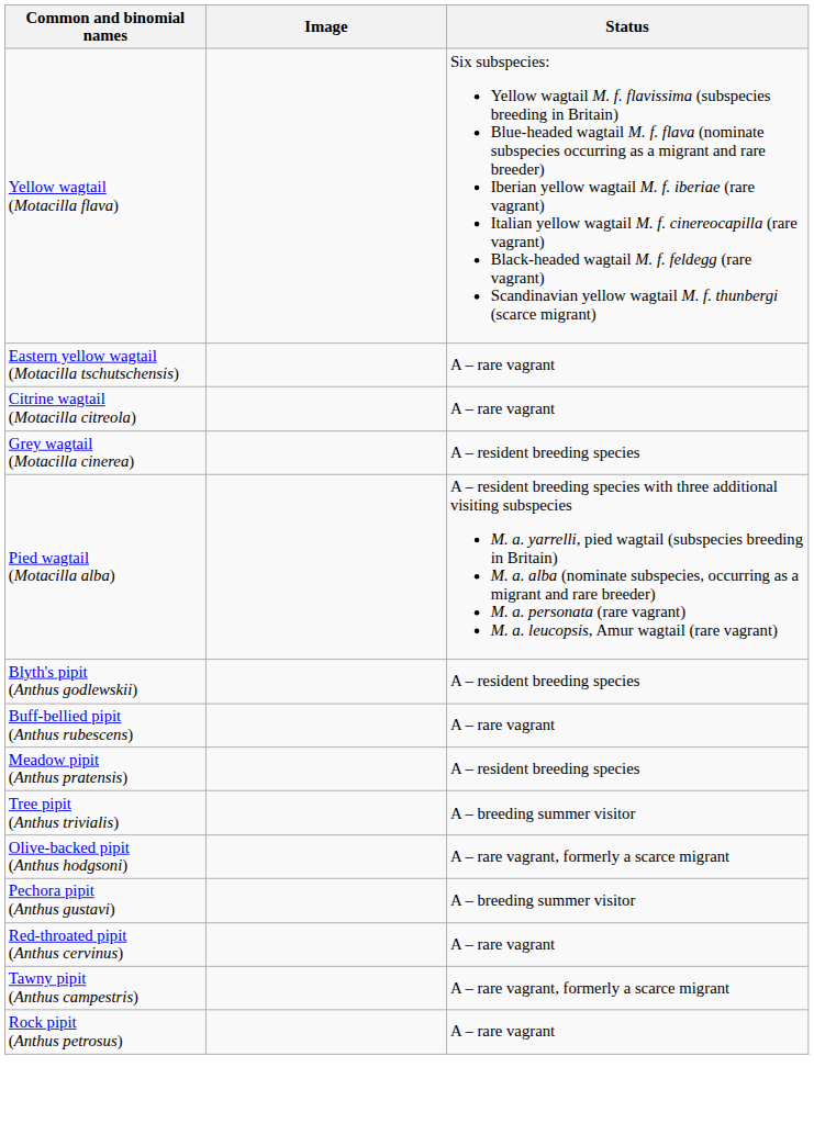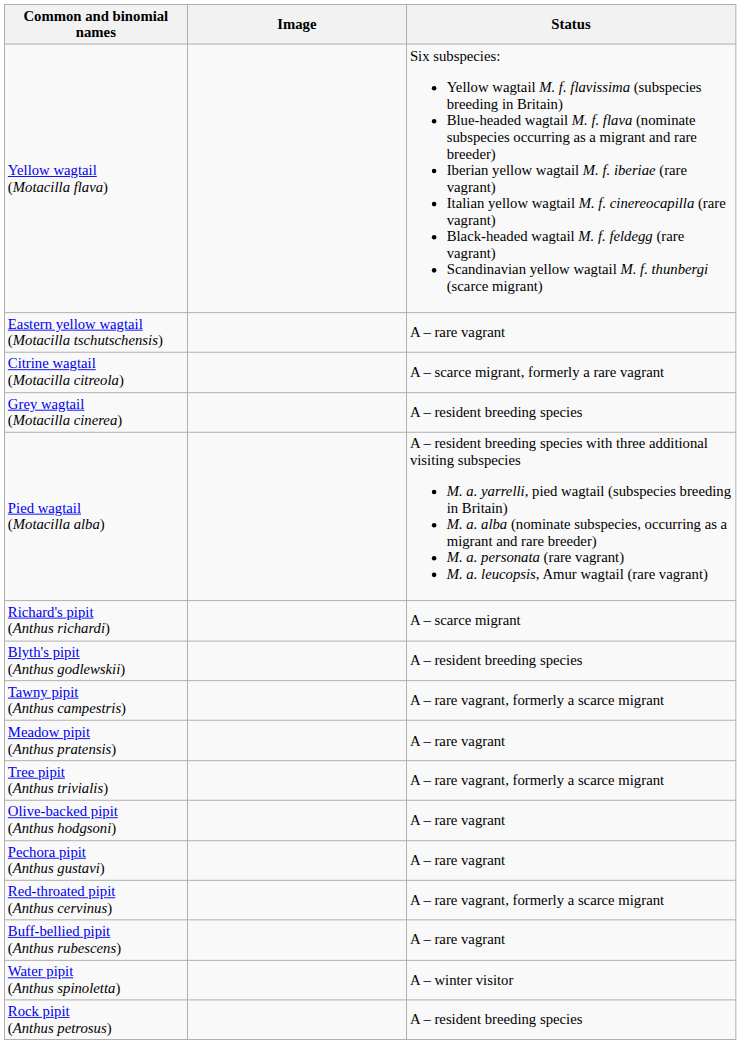 <table width=90% class="wikitable">
 <tr>
 <th width=25%>Common and binomial names</th>
 <th width=30%>Image</th>
 <th width=45%>Status</th>
 </tr>
 <tr>
 <td><a href='#'>Yellow wagtail</a><br>(<em>Motacilla flava</em>)</td>
 <td></td>
 <td>Six subspecies:<br><ul><li>Yellow wagtail <em>M. f. flavissima</em> (subspecies breeding in Britain)</li><li>Blue-headed wagtail <em>M. f. flava</em> (nominate subspecies occurring as a migrant and rare breeder)</li><li>Iberian yellow wagtail <em>M. f. iberiae</em> (rare vagrant)</li><li>Italian yellow wagtail <em>M. f. cinereocapilla</em> (rare vagrant)</li><li>Black-headed wagtail <em>M. f. feldegg</em> (rare vagrant)</li><li>Scandinavian yellow wagtail <em>M. f. thunbergi</em> (scarce migrant)</li></ul></td>
 </tr>
 <tr>
 <td><a href='#'>Eastern yellow wagtail</a><br>(<em>Motacilla tschutschensis</em>)</td>
 <td></td>
 <td>A – rare vagrant</td>
 </tr>
 <tr>
 <td><a href='#'>Citrine wagtail</a><br>(<em>Motacilla citreola</em>)</td>
 <td></td>
-<td>A – rare vagrant</td>
+<td>A – scarce migrant, formerly a rare vagrant</td>
 </tr>
 <tr>
 <td><a href='#'>Grey wagtail</a><br>(<em>Motacilla cinerea</em>)</td>
 <td></td>
 <td>A – resident breeding species</td>
 </tr>
 <tr>
 <td><a href='#'>Pied wagtail</a><br>(<em>Motacilla alba</em>)</td>
 <td></td>
 <td>A – resident breeding species with three additional visiting subspecies<br><ul><li><em>M. a. yarrelli</em>, pied wagtail (subspecies breeding in Britain)</li><li><em>M. a. alba</em> (nominate subspecies, occurring as a migrant and rare breeder)</li><li><em>M. a. personata</em> (rare vagrant)</li><li><em>M. a. leucopsis</em>, Amur wagtail (rare vagrant)</li></ul></td>
 </tr>
 <tr>
+<td><a href='#'>Richard's pipit</a><br>(<em>Anthus richardi</em>)</td>
+<td></td>
+<td>A – scarce migrant</td>
+</tr>
+<tr>
 <td><a href='#'>Blyth's pipit</a><br>(<em>Anthus godlewskii</em>)</td>
 <td></td>
 <td>A – resident breeding species</td>
+</tr>
+<tr>
+<td><a href='#'>Tawny pipit</a><br>(<em>Anthus campestris</em>)</td>
+<td></td>
+<td>A – rare vagrant, formerly a scarce migrant</td>
+</tr>
+<tr>
+<td><a href='#'>Meadow pipit</a><br>(<em>Anthus pratensis</em>)</td>
+<td></td>
+<td>A – rare vagrant</td>
+</tr>
+<tr>
+<td><a href='#'>Tree pipit</a><br>(<em>Anthus trivialis</em>)</td>
+<td></td>
+<td>A – rare vagrant, formerly a scarce migrant</td>
+</tr>
+<tr>
+<td><a href='#'>Olive-backed pipit</a><br>(<em>Anthus hodgsoni</em>)</td>
+<td></td>
+<td>A – rare vagrant</td>
+</tr>
+<tr>
+<td><a href='#'>Pechora pipit</a><br>(<em>Anthus gustavi</em>)</td>
+<td></td>
+<td>A – rare vagrant</td>
+</tr>
+<tr>
+<td><a href='#'>Red-throated pipit</a><br>(<em>Anthus cervinus</em>)</td>
+<td></td>
+<td>A – rare vagrant, formerly a scarce migrant</td>
 </tr>
 <tr>
 <td><a href='#'>Buff-bellied pipit</a><br>(<em>Anthus rubescens</em>)</td>
 <td></td>
 <td>A – rare vagrant</td>
 </tr>
 <tr>
-<td><a href='#'>Meadow pipit</a><br>(<em>Anthus pratensis</em>)</td>
+<td><a href='#'>Water pipit</a><br>(<em>Anthus spinoletta</em>)</td>
 <td></td>
-<td>A – resident breeding species</td>
-</tr>
-<tr>
-<td><a href='#'>Tree pipit</a><br>(<em>Anthus trivialis</em>)</td>
-<td></td>
-<td>A – breeding summer visitor</td>
-</tr>
-<tr>
-<td><a href='#'>Olive-backed pipit</a><br>(<em>Anthus hodgsoni</em>)</td>
-<td></td>
-<td>A – rare vagrant, formerly a scarce migrant</td>
-</tr>
-<tr>
-<td><a href='#'>Pechora pipit</a><br>(<em>Anthus gustavi</em>)</td>
-<td></td>
-<td>A – breeding summer visitor</td>
-</tr>
-<tr>
-<td><a href='#'>Red-throated pipit</a><br>(<em>Anthus cervinus</em>)</td>
-<td></td>
-<td>A – rare vagrant</td>
-</tr>
-<tr>
-<td><a href='#'>Tawny pipit</a><br>(<em>Anthus campestris</em>)</td>
-<td></td>
-<td>A – rare vagrant, formerly a scarce migrant</td>
+<td>A – winter visitor</td>
 </tr>
 <tr>
 <td><a href='#'>Rock pipit</a><br>(<em>Anthus petrosus</em>)</td>
 <td></td>
-<td>A – rare vagrant</td>
+<td>A – resident breeding species</td>
 </tr>
 </table>
